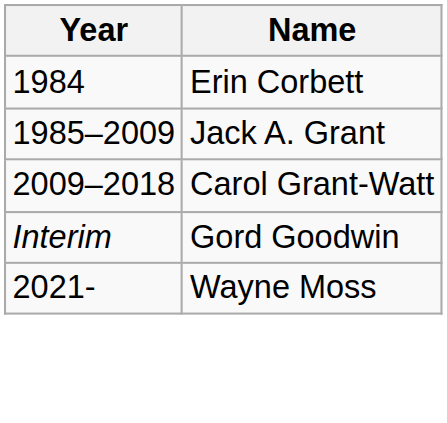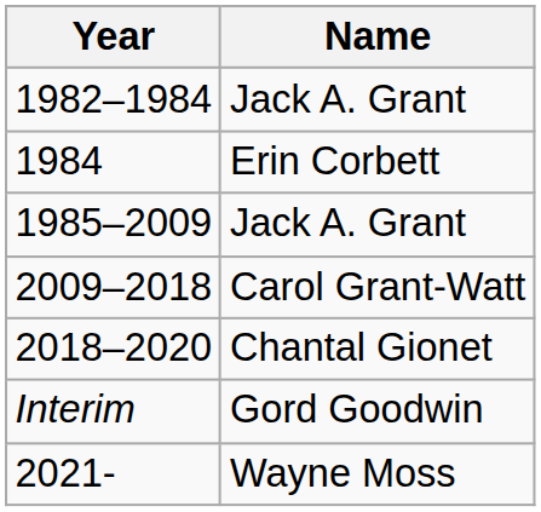 <table class="wikitable">
 <tr>
 <th>Year</th>
 <th>Name</th>
+</tr>
+<tr>
+<td>1982–1984</td>
+<td>Jack A. Grant</td>
 </tr>
 <tr>
 <td>1984</td>
 <td>Erin Corbett</td>
 </tr>
 <tr>
 <td>1985–2009</td>
 <td>Jack A. Grant</td>
 </tr>
 <tr>
 <td>2009–2018</td>
 <td>Carol Grant-Watt</td>
 </tr>
 <tr>
+<td>2018–2020</td>
+<td>Chantal Gionet</td>
+</tr>
+<tr>
 <td><em>Interim</em></td>
 <td>Gord Goodwin</td>
 </tr>
 <tr>
 <td>2021-</td>
 <td>Wayne Moss</td>
 </tr>
 </table>
